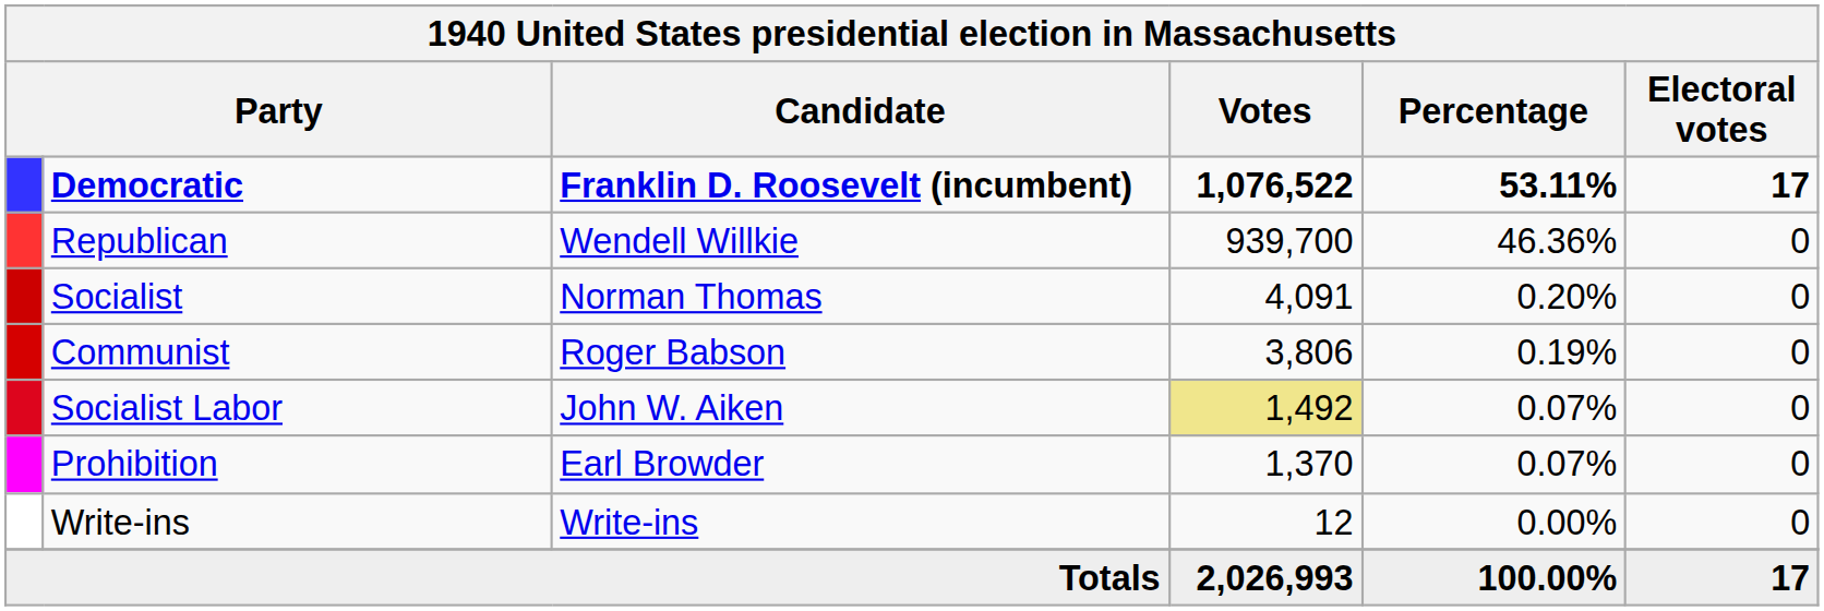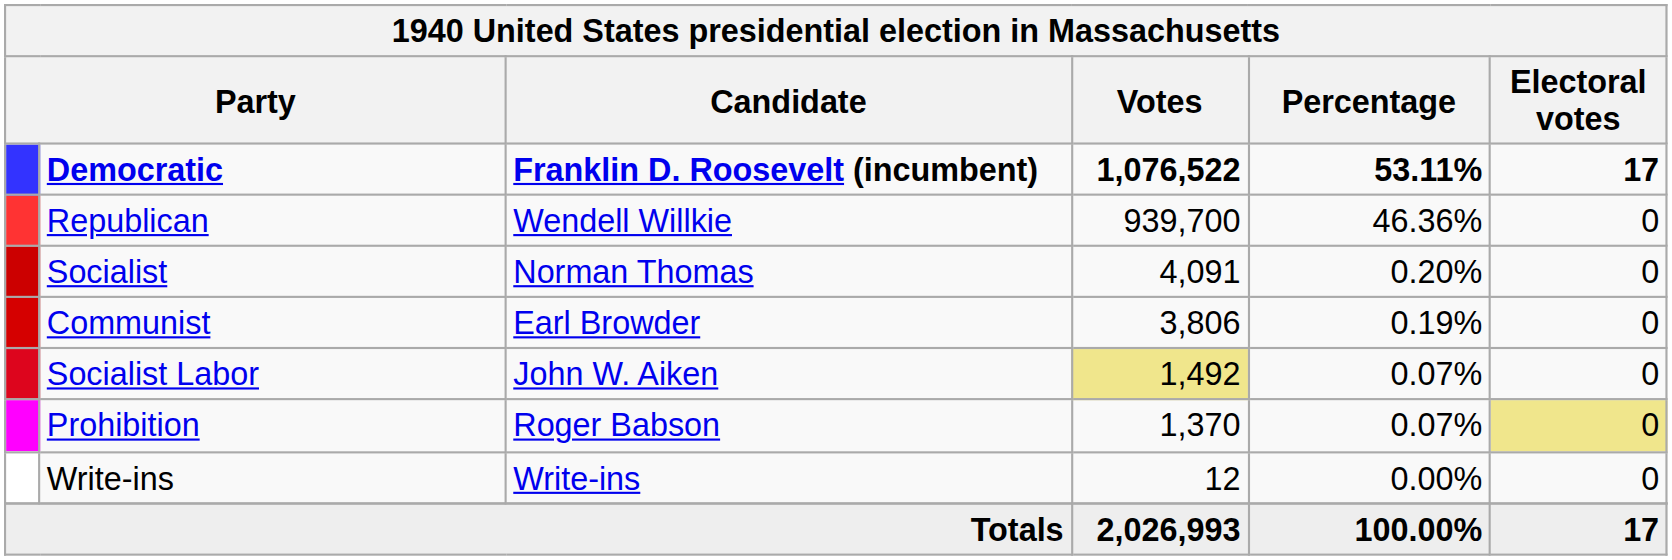 <table class="wikitable" style="font-size: 95%;">
 <tr>
 <th colspan="6">1940 United States presidential election in Massachusetts</th>
 </tr>
 <tr>
 <th colspan="2" style="width: 15em">Party</th>
 <th style="width: 17em">Candidate</th>
 <th style="width: 5em">Votes</th>
 <th style="width: 7em">Percentage</th>
 <th style="width: 5em">Electoral votes</th>
 </tr>
 <tr>
 <th style="background-color:#3333FF; width: 3px"></th>
 <td style="width: 130px"><strong><a href='#'>Democratic</a></strong></td>
 <td><strong><a href='#'>Franklin D. Roosevelt</a> (incumbent)</strong></td>
 <td align="right"><strong>1,076,522</strong></td>
 <td align="right"><strong>53.11%</strong></td>
 <td align="right"><strong>17</strong></td>
 </tr>
 <tr>
 <th style="background-color:#FF3333; width: 3px"></th>
 <td style="width: 130px"><a href='#'>Republican</a></td>
 <td><a href='#'>Wendell Willkie</a></td>
 <td align="right">939,700</td>
 <td align="right">46.36%</td>
 <td align="right">0</td>
 </tr>
 <tr>
 <th style="background-color:#CC0000; width: 3px"></th>
 <td style="width: 130px"><a href='#'>Socialist</a></td>
 <td><a href='#'>Norman Thomas</a></td>
 <td align="right">4,091</td>
 <td align="right">0.20%</td>
 <td align="right">0</td>
 </tr>
 <tr>
 <th style="background-color:#D50000; width: 3px"></th>
 <td style="width: 130px"><a href='#'>Communist</a></td>
-<td><a href='#'>Roger Babson</a></td>
+<td><a href='#'>Earl Browder</a></td>
 <td align="right">3,806</td>
 <td align="right">0.19%</td>
 <td align="right">0</td>
 </tr>
 <tr>
 <th style="background-color:#DD051D; width: 3px"></th>
 <td style="width: 130px"><a href='#'>Socialist Labor</a></td>
 <td><a href='#'>John W. Aiken</a></td>
 <td align="right" style="background: khaki;">1,492</td>
 <td align="right">0.07%</td>
 <td align="right">0</td>
 </tr>
 <tr>
 <th style="background-color:#FF00FF; width: 3px"></th>
 <td style="width: 130px"><a href='#'>Prohibition</a></td>
-<td><a href='#'>Earl Browder</a></td>
+<td><a href='#'>Roger Babson</a></td>
 <td align="right">1,370</td>
 <td align="right">0.07%</td>
-<td align="right">0</td>
+<td align="right" style="background: khaki;">0</td>
 </tr>
 <tr>
 <th style="background-color:#FFFFFF; width: 3px"></th>
 <td style="width: 130px">Write-ins</td>
 <td><a href='#'>Write-ins</a></td>
 <td align="right">12</td>
 <td align="right">0.00%</td>
 <td align="right">0</td>
 </tr>
 <tr>
 </tr>
 <tr bgcolor="#EEEEEE">
 <td colspan="3" align="right"><strong>Totals</strong></td>
 <td align="right"><strong>2,026,993</strong></td>
 <td align="right"><strong>100.00%</strong></td>
 <td align="right"><strong>17</strong></td>
 </tr>
 </table>
